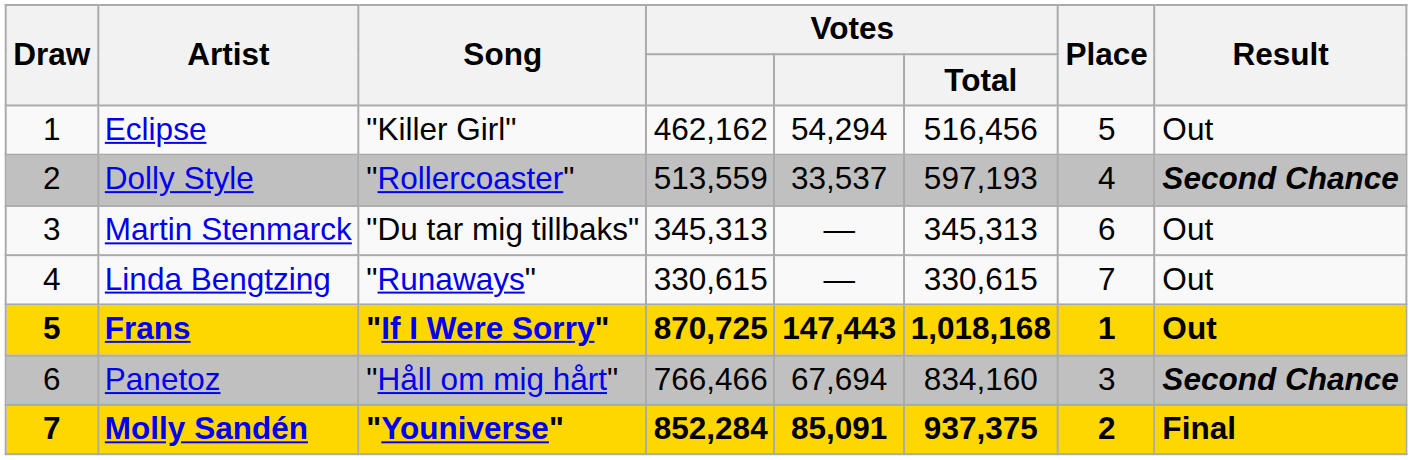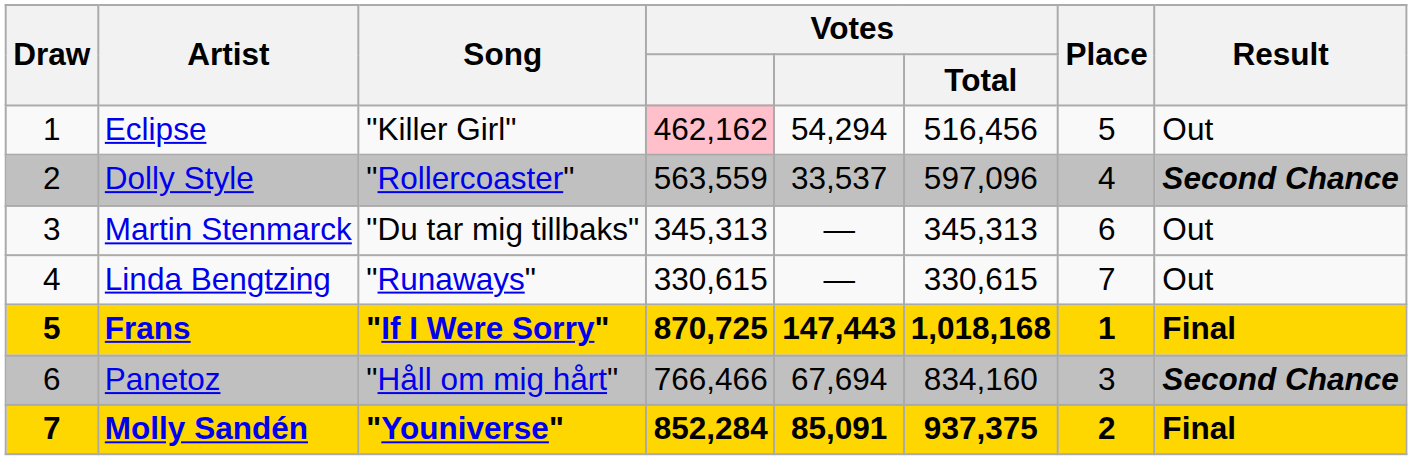 <table class="sortable wikitable" style="margin: 1em auto 1em auto; text-align:center;">
 <tr>
 <th rowspan="2">Draw</th>
 <th rowspan="2">Artist</th>
 <th rowspan="2">Song</th>
 <th colspan="3" class="unsortable">Votes</th>
 <th rowspan="2">Place</th>
 <th rowspan="2">Result</th>
 </tr>
 <tr>
 <th></th>
 <th></th>
 <th>Total</th>
 </tr>
 <tr>
 <td>1</td>
 <td align="left"><a href='#'>Eclipse</a></td>
 <td align="left">"Killer Girl"</td>
-<td>462,162</td>
+<td style="background: pink;">462,162</td>
 <td>54,294</td>
 <td>516,456</td>
 <td>5</td>
 <td align="left">Out</td>
 </tr>
 <tr style="background:silver;">
 <td>2</td>
 <td align="left"><a href='#'>Dolly Style</a></td>
 <td align="left">"<a href='#'>Rollercoaster</a>"</td>
-<td>513,559</td>
+<td>563,559</td>
 <td>33,537</td>
-<td>597,193</td>
+<td>597,096</td>
 <td>4</td>
 <td align="left"><strong><em>Second Chance</em></strong></td>
 </tr>
 <tr>
 <td>3</td>
 <td align="left"><a href='#'>Martin Stenmarck</a></td>
 <td align="left">"Du tar mig tillbaks"</td>
 <td>345,313</td>
 <td>—</td>
 <td>345,313</td>
 <td>6</td>
 <td align="left">Out</td>
 </tr>
 <tr>
 <td>4</td>
 <td align="left"><a href='#'>Linda Bengtzing</a></td>
 <td align="left">"<a href='#'>Runaways</a>"</td>
 <td>330,615</td>
 <td>—</td>
 <td>330,615</td>
 <td>7</td>
 <td align="left">Out</td>
 </tr>
 <tr style="font-weight:bold;background:gold;">
 <td>5</td>
 <td align="left"><a href='#'>Frans</a></td>
 <td align="left">"<a href='#'>If I Were Sorry</a>"</td>
 <td>870,725</td>
 <td>147,443</td>
 <td>1,018,168</td>
 <td>1</td>
-<td align="left">Out</td>
+<td align="left">Final</td>
 </tr>
 <tr style="background:silver;">
 <td>6</td>
 <td align="left"><a href='#'>Panetoz</a></td>
 <td align="left">"<a href='#'>Håll om mig hårt</a>"</td>
 <td>766,466</td>
 <td>67,694</td>
 <td>834,160</td>
 <td>3</td>
 <td align="left"><strong><em>Second Chance</em></strong></td>
 </tr>
 <tr style="font-weight:bold;background:gold;">
 <td>7</td>
 <td align="left"><a href='#'>Molly Sandén</a></td>
 <td align="left">"<a href='#'>Youniverse</a>"</td>
 <td>852,284</td>
 <td>85,091</td>
 <td>937,375</td>
 <td>2</td>
 <td align="left">Final</td>
 </tr>
 </table>
